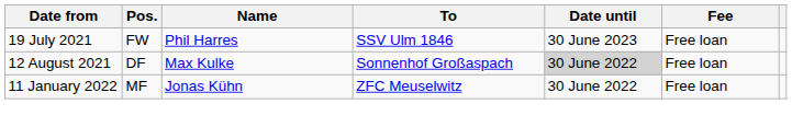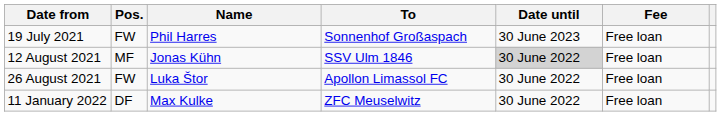 <table class="wikitable"  style="text-align:left; ">
 <tr>
 <th !scope=col; style="width: 120px;">Date from</th>
 <th !scope=col; style="width: 35px;">Pos.</th>
 <th !scope=col; style="width: 200px;">Name</th>
 <th !scope=col; style="width: 200px;">To</th>
 <th !scope=col; style="width: 120px;">Date until</th>
 <th !scope=col; style="width: 120px;">Fee</th>
 <th></th>
 </tr>
 <tr>
 <td>19 July 2021</td>
 <td>FW</td>
 <td> <a href='#'>Phil Harres</a></td>
-<td> <a href='#'>SSV Ulm 1846</a></td>
+<td> <a href='#'>Sonnenhof Großaspach</a></td>
 <td>30 June 2023</td>
 <td>Free loan</td>
 <td></td>
 </tr>
 <tr>
 <td>12 August 2021</td>
-<td>DF</td>
-<td> <a href='#'>Max Kulke</a></td>
-<td> <a href='#'>Sonnenhof Großaspach</a></td>
+<td>MF</td>
+<td> <a href='#'>Jonas Kühn</a></td>
+<td> <a href='#'>SSV Ulm 1846</a></td>
 <td style="background: lightgrey;">30 June 2022</td>
 <td>Free loan</td>
 <td></td>
 </tr>
 <tr>
+<td>26 August 2021</td>
+<td>FW</td>
+<td> <a href='#'>Luka Štor</a></td>
+<td> <a href='#'>Apollon Limassol FC</a></td>
+<td>30 June 2022</td>
+<td>Free loan</td>
+<td></td>
+</tr>
+<tr>
 <td>11 January 2022</td>
-<td>MF</td>
-<td> <a href='#'>Jonas Kühn</a></td>
+<td>DF</td>
+<td> <a href='#'>Max Kulke</a></td>
 <td> <a href='#'>ZFC Meuselwitz</a></td>
 <td>30 June 2022</td>
 <td>Free loan</td>
 <td></td>
 </tr>
 </table>
